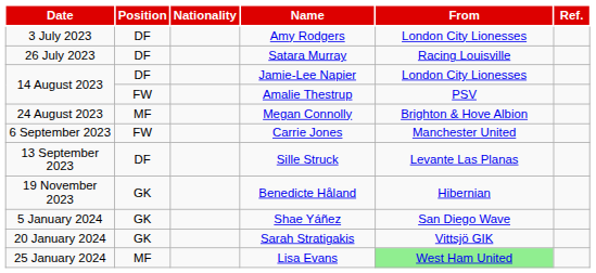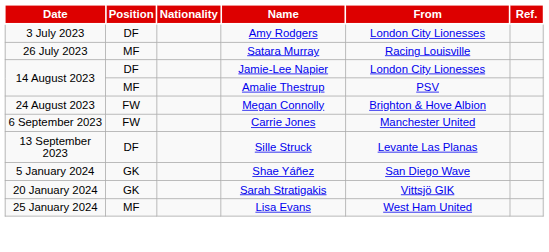 <table class="wikitable" style="text-align:center; font-size:90%; ">
 <tr>
 <th style="background:#DD0000; color:#FFFFFF;border:2px solid #FFFFFF; width:120px;">Date</th>
 <th style="background:#DD0000; color:#FFFFFF;border:2px solid #FFFFFF; width:50px;">Position</th>
 <th style="background:#DD0000; color:#FFFFFF;border:2px solid #FFFFFF; width:50px;">Nationality</th>
 <th style="background:#DD0000; color:#FFFFFF;border:2px solid #FFFFFF; width:150px;">Name</th>
 <th style="background:#DD0000; color:#FFFFFF;border:2px solid #FFFFFF; width:200px;">From</th>
 <th style="background:#DD0000; color:#FFFFFF;border:2px solid #FFFFFF; width:35px;">Ref.</th>
 </tr>
 <tr>
 <td>3 July 2023</td>
 <td>DF</td>
 <td></td>
 <td><a href='#'>Amy Rodgers</a></td>
 <td> <a href='#'>London City Lionesses</a></td>
 <td></td>
 </tr>
 <tr>
 <td>26 July 2023</td>
-<td>DF</td>
+<td>MF</td>
 <td></td>
 <td><a href='#'>Satara Murray</a></td>
 <td> <a href='#'>Racing Louisville</a></td>
 <td></td>
 </tr>
 <tr>
 <td rowspan=2>14 August 2023</td>
 <td>DF</td>
 <td></td>
 <td><a href='#'>Jamie-Lee Napier</a></td>
 <td> <a href='#'>London City Lionesses</a></td>
 <td></td>
 </tr>
 <tr>
-<td>FW</td>
+<td>MF</td>
 <td></td>
 <td><a href='#'>Amalie Thestrup</a></td>
 <td> <a href='#'>PSV</a></td>
 <td></td>
 </tr>
 <tr>
 <td>24 August 2023</td>
-<td>MF</td>
+<td>FW</td>
 <td></td>
 <td><a href='#'>Megan Connolly</a></td>
 <td> <a href='#'>Brighton & Hove Albion</a></td>
 <td></td>
 </tr>
 <tr>
 <td>6 September 2023</td>
 <td>FW</td>
 <td></td>
 <td><a href='#'>Carrie Jones</a></td>
 <td> <a href='#'>Manchester United</a></td>
 <td></td>
 </tr>
 <tr>
 <td>13 September 2023</td>
 <td>DF</td>
 <td></td>
 <td><a href='#'>Sille Struck</a></td>
 <td> <a href='#'>Levante Las Planas</a></td>
-<td></td>
-</tr>
-<tr>
-<td>19 November 2023</td>
-<td>GK</td>
-<td></td>
-<td><a href='#'>Benedicte Håland</a></td>
-<td> <a href='#'>Hibernian</a></td>
 <td></td>
 </tr>
 <tr>
 <td>5 January 2024</td>
 <td>GK</td>
 <td></td>
 <td><a href='#'>Shae Yáñez</a></td>
 <td> <a href='#'>San Diego Wave</a></td>
 <td></td>
 </tr>
 <tr>
 <td>20 January 2024</td>
 <td>GK</td>
 <td></td>
 <td><a href='#'>Sarah Stratigakis</a></td>
 <td> <a href='#'>Vittsjö GIK</a></td>
 <td></td>
 </tr>
 <tr>
 <td>25 January 2024</td>
 <td>MF</td>
 <td></td>
 <td><a href='#'>Lisa Evans</a></td>
-<td style="background: lightgreen;"> <a href='#'>West Ham United</a></td>
+<td> <a href='#'>West Ham United</a></td>
 <td></td>
 </tr>
 </table>
